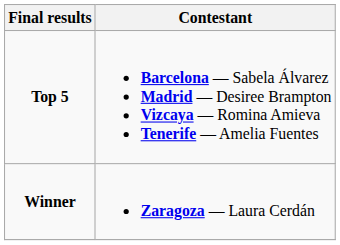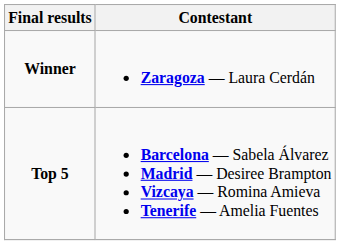 <table class="wikitable sortable" style="font-size: 95%;">
 <tr>
 <th>Final results</th>
 <th>Contestant</th>
 </tr>
 <tr>
+<td style="text-align:center;"><strong>Winner</strong></td>
+<td><br><ul><li> <strong><a href='#'>Zaragoza</a></strong> — Laura Cerdán</li></ul></td>
+</tr>
+<tr>
 <td style="text-align:center;"><strong>Top 5</strong></td>
 <td><br><ul><li> <strong><a href='#'>Barcelona</a></strong> — Sabela Álvarez</li><li> <strong><a href='#'>Madrid</a></strong> — Desiree Brampton</li><li> <strong><a href='#'>Vizcaya</a></strong> — Romina Amieva</li><li> <strong><a href='#'>Tenerife</a></strong> — Amelia Fuentes</li></ul></td>
 </tr>
 <tr>
-<td style="text-align:center;"><strong>Winner</strong></td>
-<td><br><ul><li> <strong><a href='#'>Zaragoza</a></strong> — Laura Cerdán</li></ul></td>
-</tr>
-<tr>
 </tr>
 </table>
